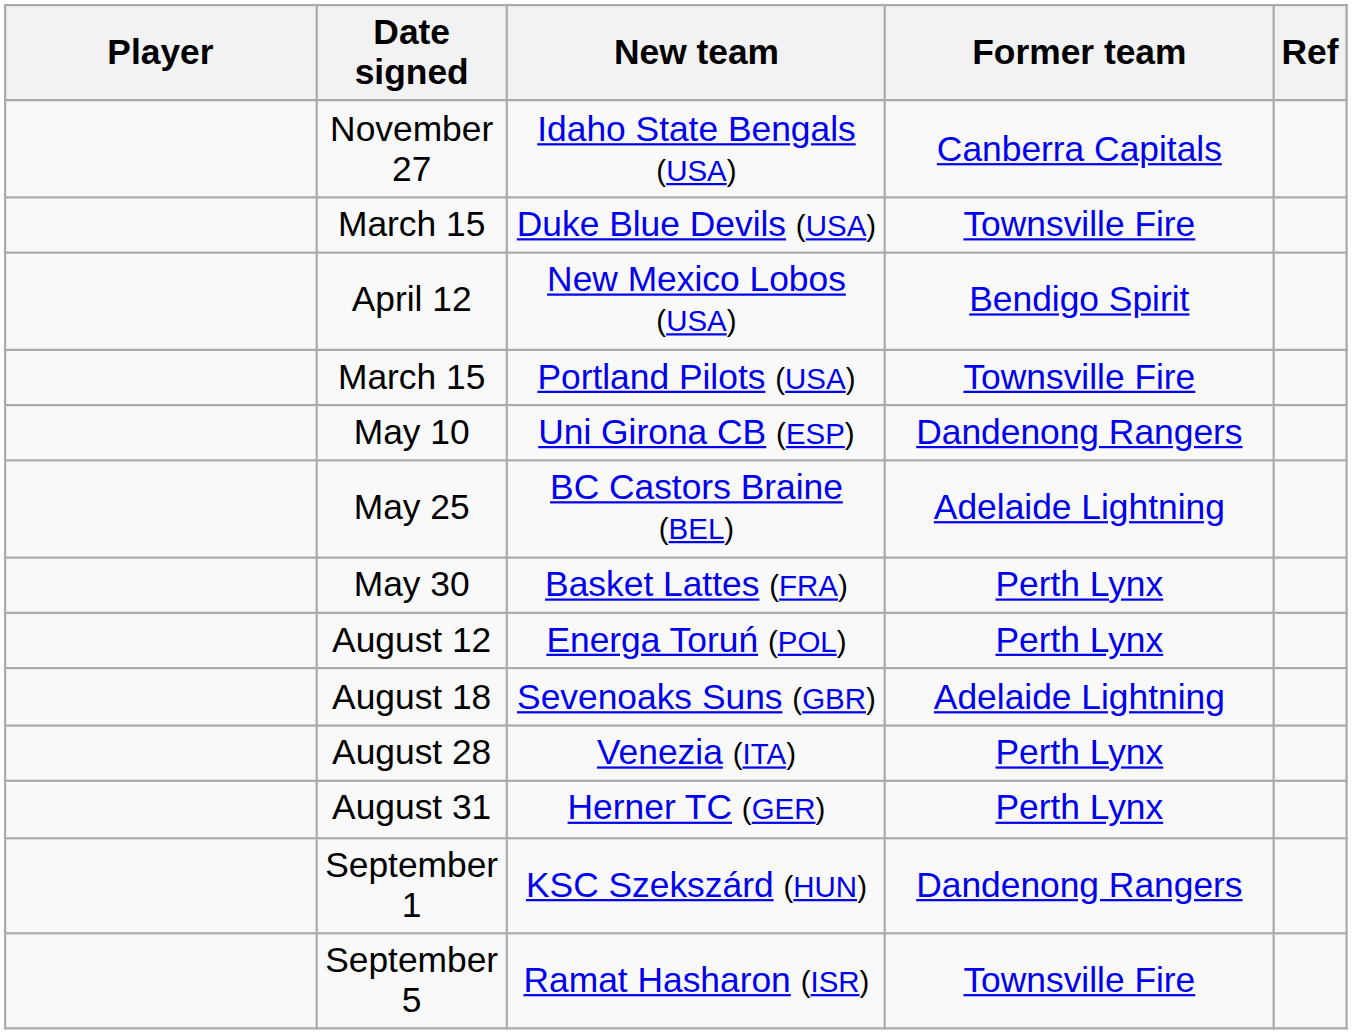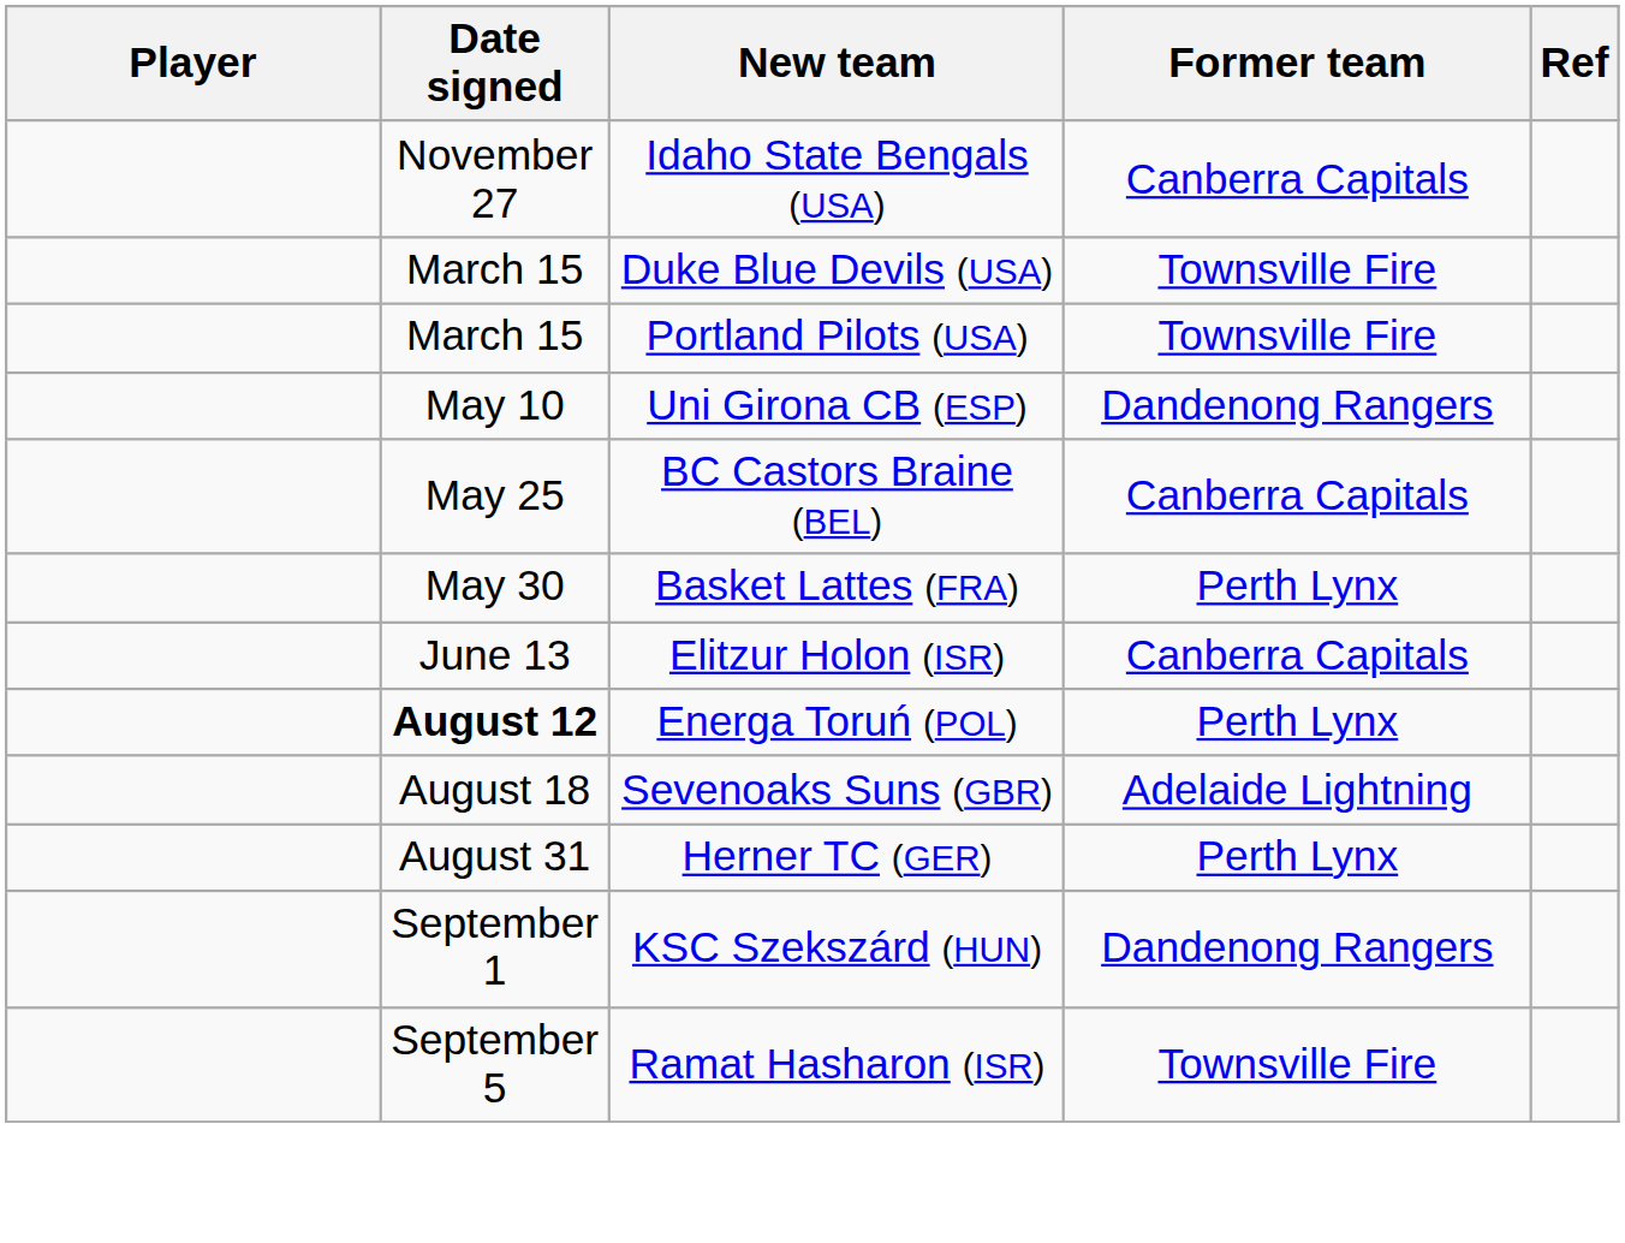 <table class="wikitable sortable" style="text-align:center">
 <tr>
 <th style="width:180px">Player</th>
 <th style="width:80px">Date signed</th>
 <th style="width:210px">New team</th>
 <th style="width:215px">Former team</th>
 <th class="unsortable">Ref</th>
 </tr>
 <tr>
 <td align="left"> </td>
 <td align="center">November 27</td>
 <td align="center"><a href='#'>Idaho State Bengals</a> <small>(<a href='#'>USA</a>)</small></td>
 <td align="center"><a href='#'>Canberra Capitals</a></td>
 <td align="center"></td>
 </tr>
 <tr>
 <td align="left"> </td>
 <td align="center">March 15</td>
 <td align="center"><a href='#'>Duke Blue Devils</a> <small>(<a href='#'>USA</a>)</small></td>
 <td align="center"><a href='#'>Townsville Fire</a></td>
 <td align="center"></td>
 </tr>
 <tr>
 <td align="left"> </td>
-<td align="center">April 12</td>
-<td align="center"><a href='#'>New Mexico Lobos</a> <small>(<a href='#'>USA</a>)</small></td>
-<td align="center"><a href='#'>Bendigo Spirit</a></td>
-<td align="center"></td>
-</tr>
-<tr>
-<td align="left"> </td>
 <td align="center">March 15</td>
 <td align="center"><a href='#'>Portland Pilots</a> <small>(<a href='#'>USA</a>)</small></td>
 <td align="center"><a href='#'>Townsville Fire</a></td>
 <td align="center"></td>
 </tr>
 <tr>
 <td align="left"> </td>
 <td align="center">May 10</td>
 <td align="center"><a href='#'>Uni Girona CB</a> <small>(<a href='#'>ESP</a>)</small></td>
 <td align="center"><a href='#'>Dandenong Rangers</a></td>
 <td align="center"></td>
 </tr>
 <tr>
 <td align="left"> </td>
 <td align="center">May 25</td>
 <td align="center"><a href='#'>BC Castors Braine</a> <small>(<a href='#'>BEL</a>)</small></td>
-<td align="center"><a href='#'>Adelaide Lightning</a></td>
+<td align="center"><a href='#'>Canberra Capitals</a></td>
 <td align="center"></td>
 </tr>
 <tr>
 <td align="left"> </td>
 <td align="center">May 30</td>
 <td align="center"><a href='#'>Basket Lattes</a> <small>(<a href='#'>FRA</a>)</small></td>
 <td align="center"><a href='#'>Perth Lynx</a></td>
 <td align="center"></td>
 </tr>
 <tr>
 <td align="left"> </td>
-<td align="center">August 12</td>
+<td align="center">June 13</td>
+<td align="center"><a href='#'>Elitzur Holon</a> <small>(<a href='#'>ISR</a>)</small></td>
+<td align="center"><a href='#'>Canberra Capitals</a></td>
+<td align="center"></td>
+</tr>
+<tr>
+<td align="left"> </td>
+<td align="center"><strong>August 12</strong></td>
 <td align="center"><a href='#'>Energa Toruń</a> <small>(<a href='#'>POL</a>)</small></td>
 <td align="center"><a href='#'>Perth Lynx</a></td>
 <td align="center"></td>
 </tr>
 <tr>
 <td align="left"> </td>
 <td align="center">August 18</td>
 <td align="center"><a href='#'>Sevenoaks Suns</a> <small>(<a href='#'>GBR</a>)</small></td>
 <td align="center"><a href='#'>Adelaide Lightning</a></td>
-<td align="center"></td>
-</tr>
-<tr>
-<td align="left"> </td>
-<td align="center">August 28</td>
-<td align="center"><a href='#'>Venezia</a> <small>(<a href='#'>ITA</a>)</small></td>
-<td align="center"><a href='#'>Perth Lynx</a></td>
 <td align="center"></td>
 </tr>
 <tr>
 <td align="left"> </td>
 <td align="center">August 31</td>
 <td align="center"><a href='#'>Herner TC</a> <small>(<a href='#'>GER</a>)</small></td>
 <td align="center"><a href='#'>Perth Lynx</a></td>
 <td align="center"></td>
 </tr>
 <tr>
 <td align="left"> </td>
 <td align="center">September 1</td>
 <td align="center"><a href='#'>KSC Szekszárd</a> <small>(<a href='#'>HUN</a>)</small></td>
 <td align="center"><a href='#'>Dandenong Rangers</a></td>
 <td align="center"></td>
 </tr>
 <tr>
 <td align="left"> </td>
 <td align="center">September 5</td>
 <td align="center"><a href='#'>Ramat Hasharon</a> <small>(<a href='#'>ISR</a>)</small></td>
 <td align="center"><a href='#'>Townsville Fire</a></td>
 <td align="center"></td>
 </tr>
 </table>
